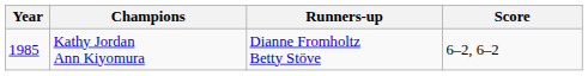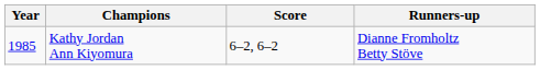 <table class="wikitable">
 <tr>
 <th style="width:40px">Year</th>
 <th style="width:200px">Champions</th>
+<th style="width:140px" class="unsortable">Score</th>
 <th style="width:200px">Runners-up</th>
-<th style="width:140px" class="unsortable">Score</th>
 </tr>
 <tr>
 <td><a href='#'>1985</a></td>
 <td> <a href='#'>Kathy Jordan</a> <br>  <a href='#'>Ann Kiyomura</a></td>
+<td>6–2, 6–2</td>
 <td> <a href='#'>Dianne Fromholtz</a> <br>  <a href='#'>Betty Stöve</a></td>
-<td>6–2, 6–2</td>
 </tr>
 </table>
